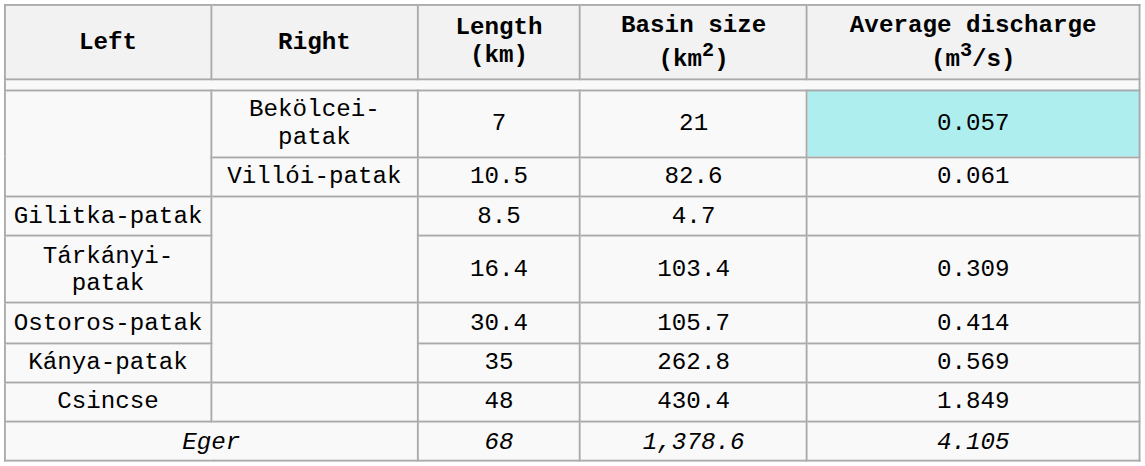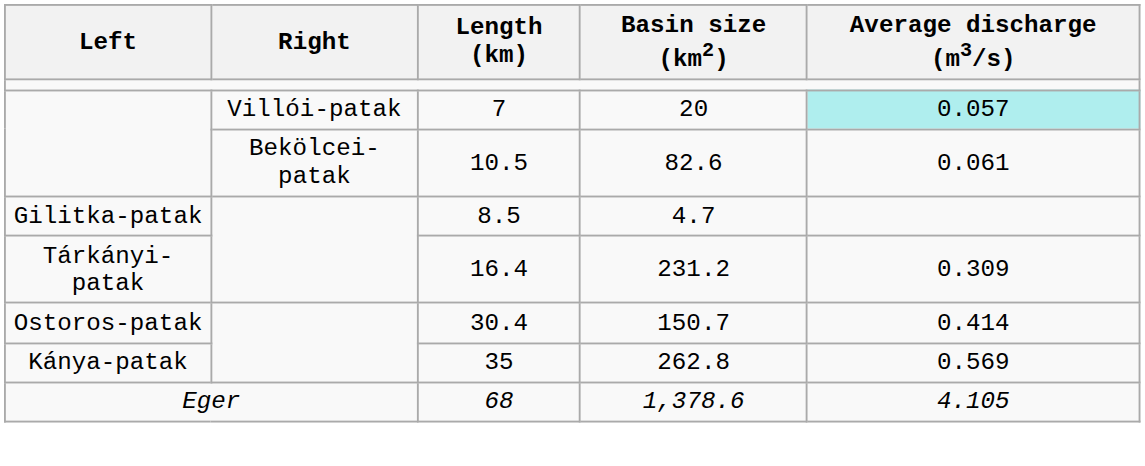 <table class="wikitable" style="text-align:center;">
 <tr>
 <th rowspan="2">Left</th>
 <th rowspan="2">Right</th>
 <th rowspan="2">Length (km)</th>
 <th rowspan="2">Basin size (km<sup>2</sup>)</th>
 <th rowspan="2">Average discharge (m<sup>3</sup>/s)</th>
 </tr>
 <tr>
 </tr>
 <tr>
 <td colspan="5"></td>
 </tr>
 <tr>
 <td rowspan="2"></td>
-<td>Bekölcei-patak</td>
+<td>Villói-patak</td>
 <td>7</td>
-<td>21</td>
+<td>20</td>
 <td style="background: paleturquoise;">0.057</td>
 </tr>
 <tr>
-<td>Villói-patak</td>
+<td>Bekölcei-patak</td>
 <td>10.5</td>
 <td>82.6</td>
 <td>0.061</td>
 </tr>
 <tr>
 <td>Gilitka-patak</td>
 <td rowspan="2"></td>
 <td>8.5</td>
 <td>4.7</td>
 <td></td>
 </tr>
 <tr>
 <td>Tárkányi-patak</td>
 <td>16.4</td>
-<td>103.4</td>
+<td>231.2</td>
 <td>0.309</td>
 </tr>
 <tr>
 <td>Ostoros-patak</td>
 <td rowspan="2"></td>
 <td>30.4</td>
-<td>105.7</td>
+<td>150.7</td>
 <td>0.414</td>
 </tr>
 <tr>
 <td>Kánya-patak</td>
 <td>35</td>
 <td>262.8</td>
 <td>0.569</td>
 </tr>
 <tr>
-<td>Csincse</td>
-<td></td>
-<td>48</td>
-<td>430.4</td>
-<td>1.849</td>
-</tr>
-<tr>
 <td colspan="2"><em>Eger</em></td>
 <td><em>68</em></td>
 <td><em>1,378.6</em></td>
 <td><em>4.105</em></td>
 </tr>
 </table>
